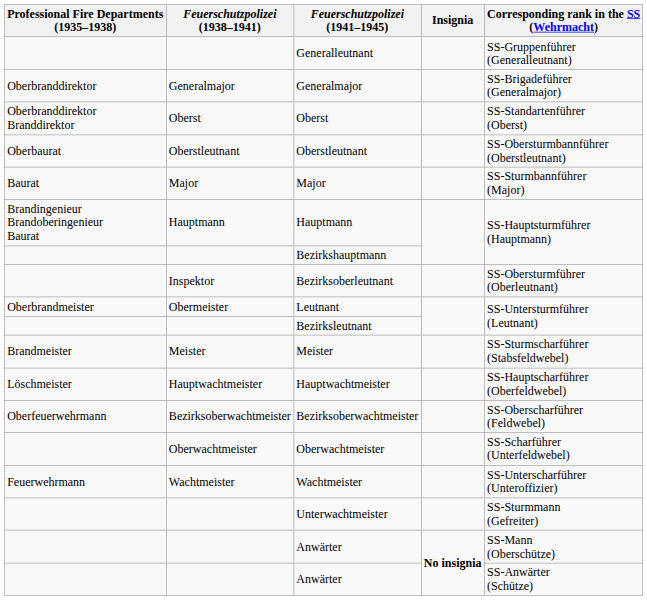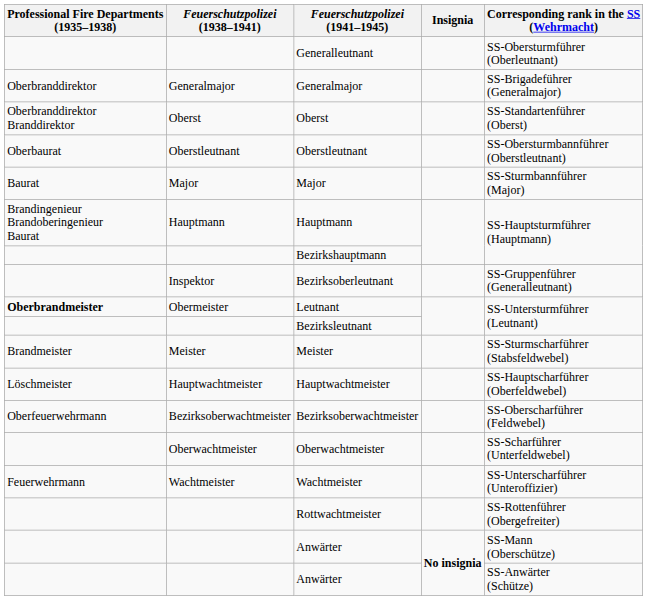 <table class="wikitable">
 <tr>
 <th align=left>Professional Fire Departments<br>(1935–1938)</th>
 <th align=left><em>Feuerschutzpolizei</em><br>(1938–1941)</th>
 <th align=left><em>Feuerschutzpolizei</em><br>(1941–1945)</th>
 <th>Insignia</th>
 <th align=left>Corresponding rank in the <a href='#'>SS</a><br>(<a href='#'>Wehrmacht</a>)</th>
 </tr>
 <tr>
 <td></td>
 <td></td>
 <td>Generalleutnant</td>
 <td></td>
-<td>SS-Gruppenführer<br>(Generalleutnant)</td>
+<td>SS-Obersturmführer<br>(Oberleutnant)</td>
 </tr>
 <tr>
 <td>Oberbranddirektor</td>
 <td>Generalmajor</td>
 <td>Generalmajor</td>
 <td></td>
 <td>SS-Brigadeführer<br>(Generalmajor)</td>
 </tr>
 <tr>
 <td>Oberbranddirektor<br>Branddirektor</td>
 <td>Oberst</td>
 <td>Oberst</td>
 <td></td>
 <td>SS-Standartenführer<br>(Oberst)</td>
 </tr>
 <tr>
 <td>Oberbaurat</td>
 <td>Oberstleutnant</td>
 <td>Oberstleutnant</td>
 <td></td>
 <td>SS-Obersturmbannführer<br>(Oberstleutnant)</td>
 </tr>
 <tr>
 <td>Baurat</td>
 <td>Major</td>
 <td>Major</td>
 <td></td>
 <td>SS-Sturmbannführer<br>(Major)</td>
 </tr>
 <tr>
 <td>Brandingenieur <br> Brandoberingenieur <br> Baurat</td>
 <td>Hauptmann</td>
 <td>Hauptmann</td>
 <td rowspan=2></td>
 <td rowspan=2>SS-Hauptsturmführer<br>(Hauptmann)</td>
 </tr>
 <tr>
 <td></td>
 <td></td>
 <td>Bezirkshauptmann</td>
 </tr>
 <tr>
 <td></td>
 <td>Inspektor</td>
 <td>Bezirksoberleutnant</td>
 <td></td>
-<td>SS-Obersturmführer<br>(Oberleutnant)</td>
+<td>SS-Gruppenführer<br>(Generalleutnant)</td>
 </tr>
 <tr>
-<td>Oberbrandmeister</td>
+<td><strong>Oberbrandmeister</strong></td>
 <td>Obermeister</td>
 <td>Leutnant</td>
 <td rowspan=2></td>
 <td rowspan=2>SS-Untersturmführer<br>(Leutnant)</td>
 </tr>
 <tr>
 <td></td>
 <td></td>
 <td>Bezirksleutnant</td>
 </tr>
 <tr>
 <td>Brandmeister</td>
 <td>Meister</td>
 <td>Meister</td>
 <td></td>
 <td>SS-Sturmscharführer<br>(Stabsfeldwebel)</td>
 </tr>
 <tr>
 <td>Löschmeister</td>
 <td>Hauptwachtmeister</td>
 <td>Hauptwachtmeister</td>
 <td></td>
 <td>SS-Hauptscharführer<br>(Oberfeldwebel)</td>
 </tr>
 <tr>
 <td>Oberfeuerwehrmann</td>
 <td>Bezirksoberwachtmeister</td>
 <td>Bezirksoberwachtmeister</td>
 <td></td>
 <td>SS-Oberscharführer<br>(Feldwebel)</td>
 </tr>
 <tr>
 <td></td>
 <td>Oberwachtmeister</td>
 <td>Oberwachtmeister</td>
 <td></td>
 <td>SS-Scharführer<br>(Unterfeldwebel)</td>
 </tr>
 <tr>
 <td>Feuerwehrmann</td>
 <td>Wachtmeister</td>
 <td>Wachtmeister</td>
 <td></td>
 <td>SS-Unterscharführer<br>(Unteroffizier)</td>
 </tr>
 <tr>
 <td></td>
 <td></td>
-<td>Unterwachtmeister</td>
+<td>Rottwachtmeister</td>
 <td></td>
-<td>SS-Sturmmann<br>(Gefreiter)</td>
+<td>SS-Rottenführer<br>(Obergefreiter)</td>
 </tr>
 <tr>
 <td></td>
 <td></td>
 <td>Anwärter</td>
 <td rowspan=2><strong>No insignia</strong></td>
 <td>SS-Mann<br>(Oberschütze)</td>
 </tr>
 <tr>
 <td></td>
 <td></td>
 <td>Anwärter</td>
 <td>SS-Anwärter<br>(Schütze)</td>
 </tr>
 </table>
